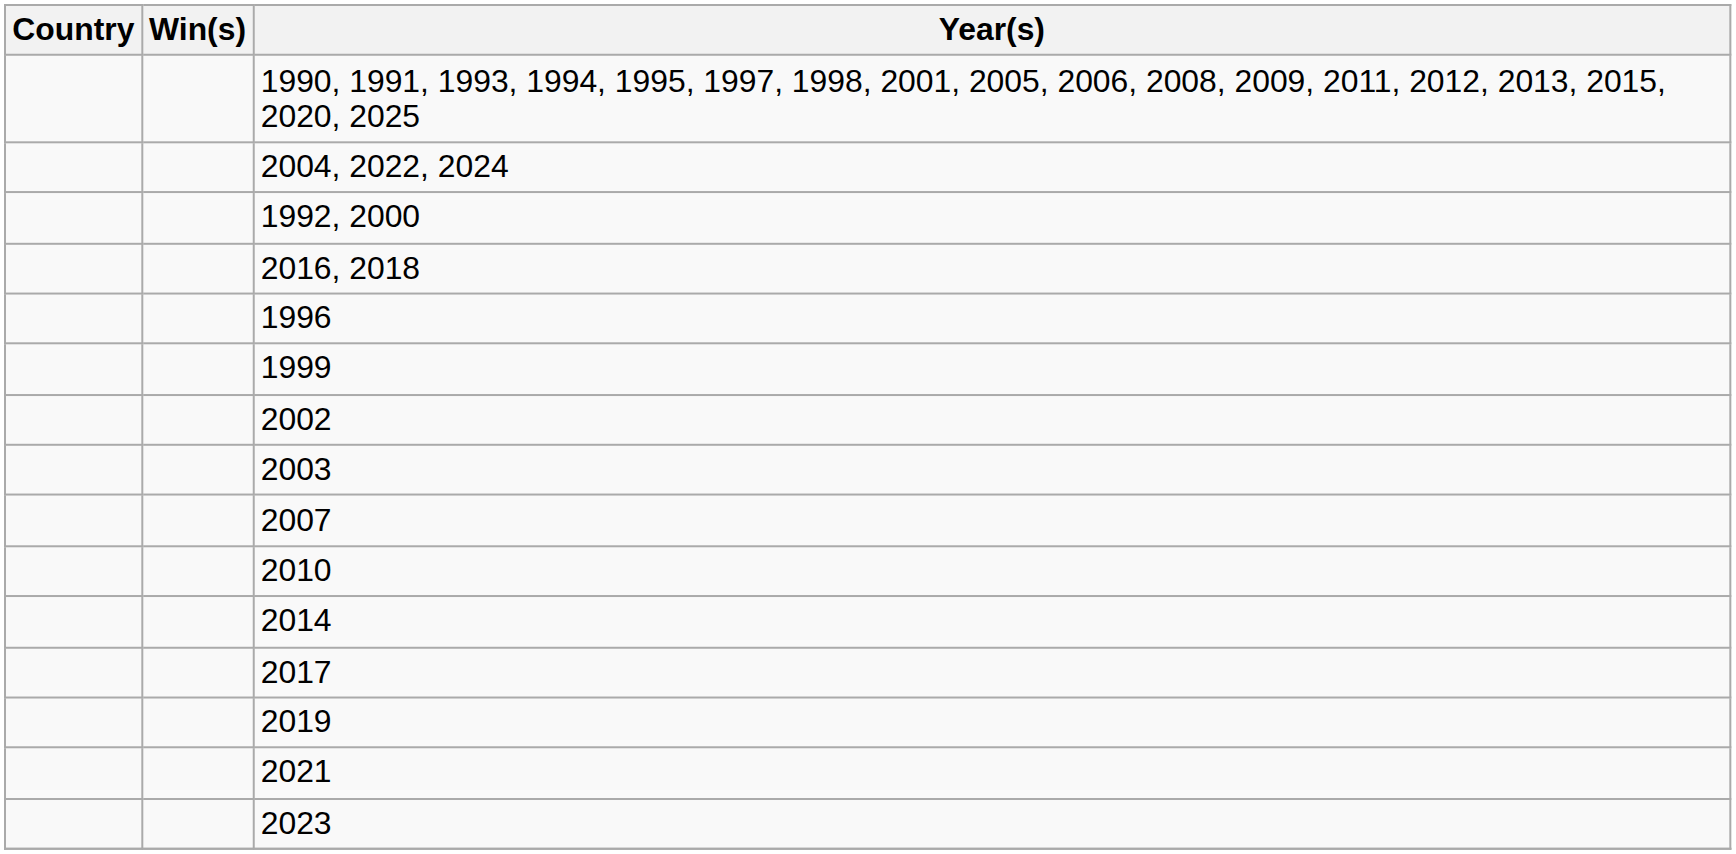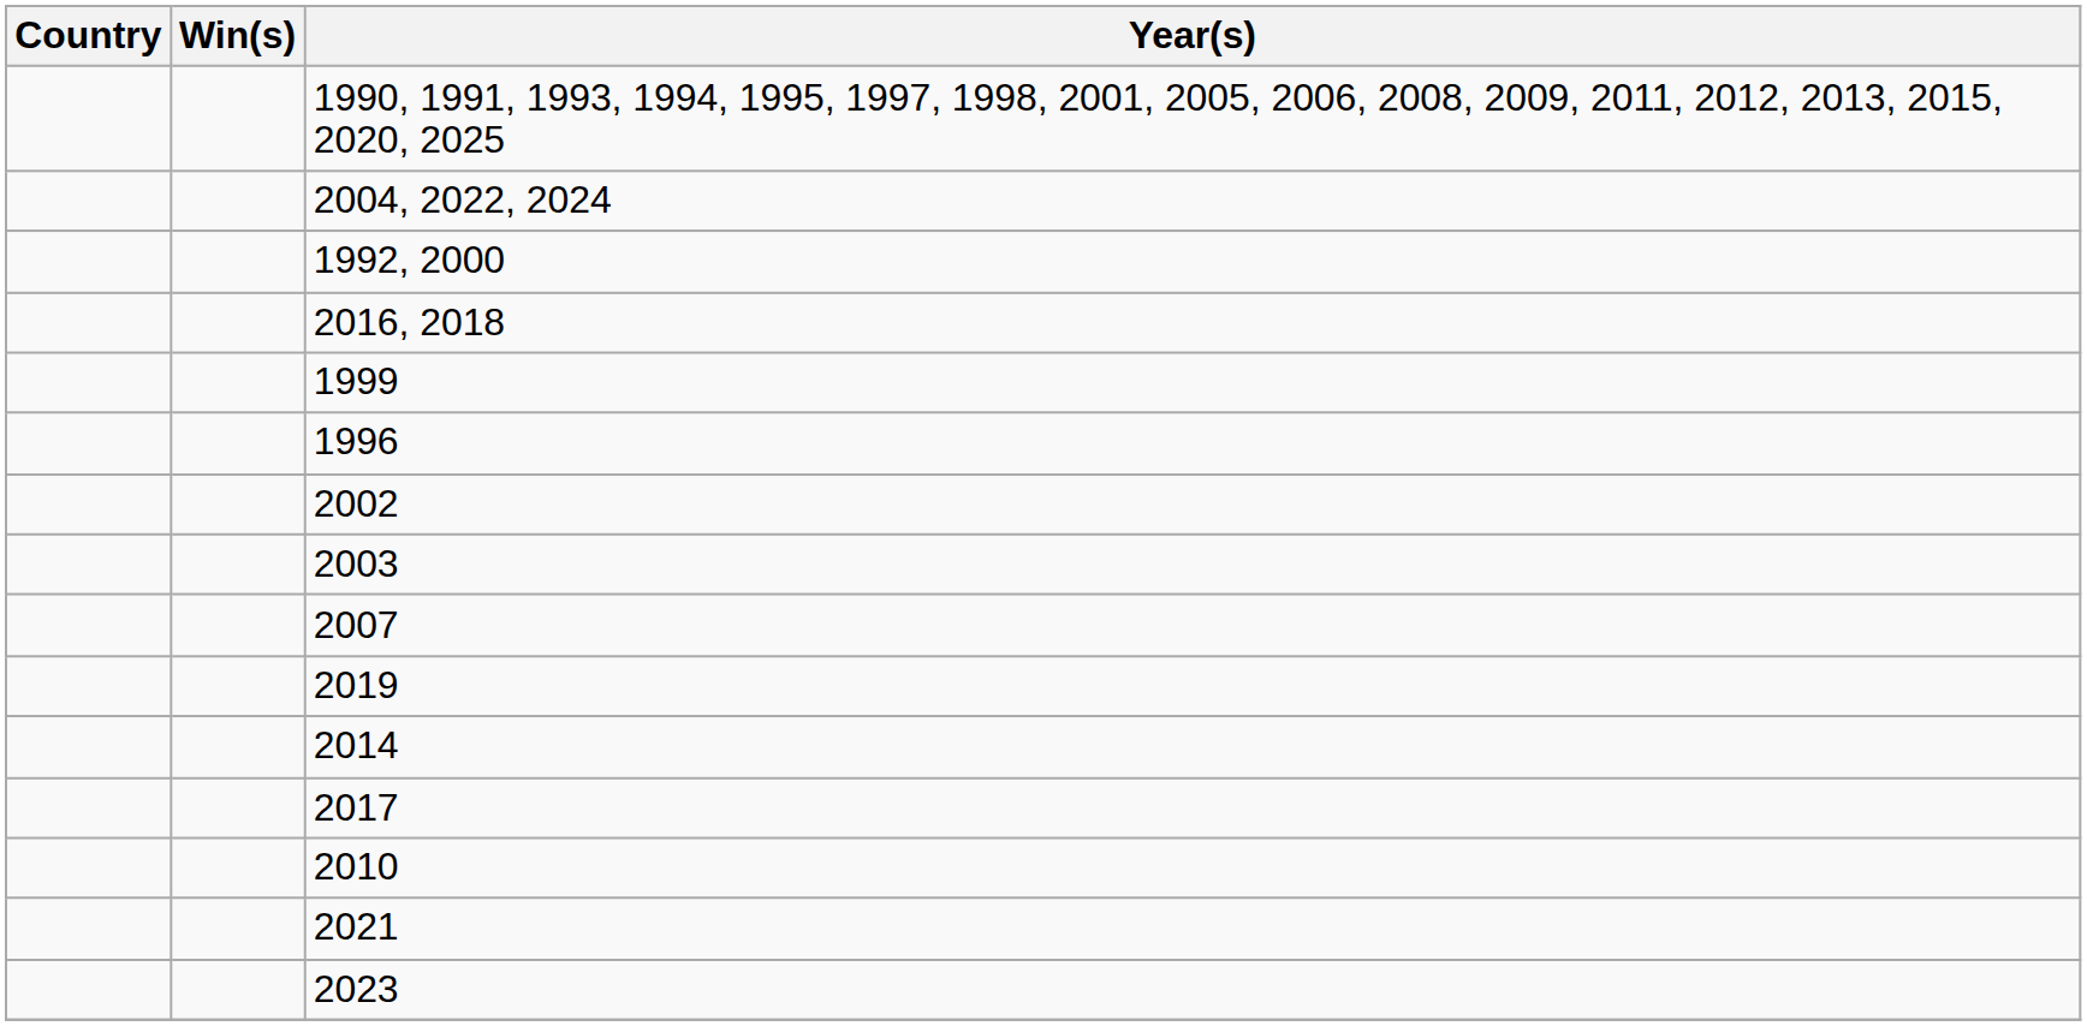 <table class="wikitable sortable" style="border-collapse:collapse">
 <tr>
 <th>Country</th>
 <th>Win(s)</th>
 <th>Year(s)</th>
 </tr>
 <tr>
 <td></td>
 <td align="center"></td>
 <td>1990, 1991, 1993, 1994, 1995, 1997, 1998, 2001, 2005, 2006, 2008, 2009, 2011, 2012, 2013, 2015, 2020, 2025</td>
 </tr>
 <tr>
 <td></td>
 <td align="center"></td>
 <td>2004, 2022, 2024</td>
 </tr>
 <tr>
 <td></td>
 <td align="center"></td>
 <td>1992, 2000</td>
 </tr>
 <tr>
 <td></td>
 <td align="center"></td>
 <td>2016, 2018</td>
 </tr>
 <tr>
 <td></td>
 <td align="center"></td>
-<td>1996</td>
+<td>1999</td>
 </tr>
 <tr>
 <td></td>
 <td align="center"></td>
-<td>1999</td>
+<td>1996</td>
 </tr>
 <tr>
 <td></td>
 <td align="center"></td>
 <td>2002</td>
 </tr>
 <tr>
 <td></td>
 <td align="center"></td>
 <td>2003</td>
 </tr>
 <tr>
 <td></td>
 <td align="center"></td>
 <td>2007</td>
 </tr>
 <tr>
 <td></td>
 <td align="center"></td>
-<td>2010</td>
+<td>2019</td>
 </tr>
 <tr>
 <td></td>
 <td align="center"></td>
 <td>2014</td>
 </tr>
 <tr>
 <td></td>
 <td align="center"></td>
 <td>2017</td>
 </tr>
 <tr>
 <td></td>
 <td align="center"></td>
-<td>2019</td>
+<td>2010</td>
 </tr>
 <tr>
 <td></td>
 <td align="center"></td>
 <td>2021</td>
 </tr>
 <tr>
 <td></td>
 <td align="center"></td>
 <td>2023</td>
 </tr>
 <tr>
 </tr>
 </table>
